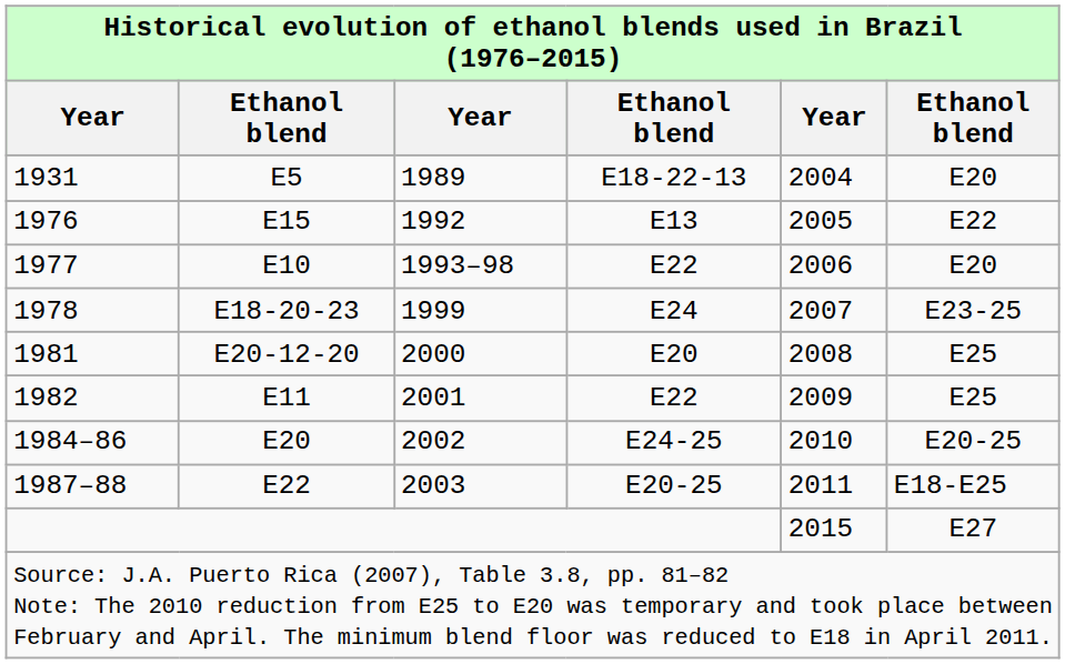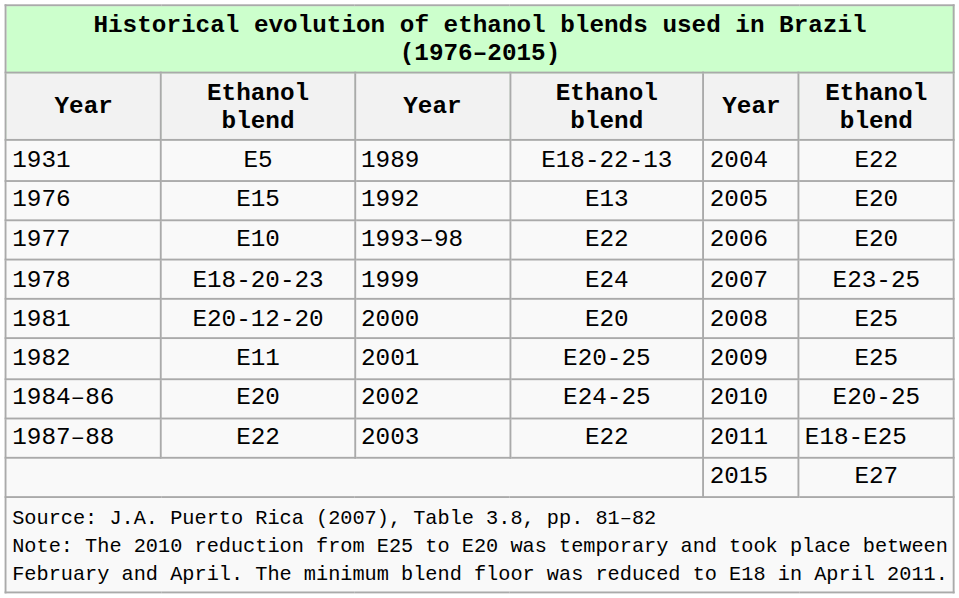 <table class="wikitable" style="float: right; margin-left: 10px">
 <tr>
 <th colspan="6" align=center style="background-color: #ccffcc;">Historical evolution of ethanol blends used in Brazil<br>  (1976–2015)</th>
 </tr>
 <tr style="background-color: #ccffcc;">
 <th>Year</th>
 <th>Ethanol<br>blend</th>
 <th>Year</th>
 <th>Ethanol<br>blend</th>
 <th>Year</th>
 <th>Ethanol<br>blend</th>
 </tr>
 <tr>
 <td>1931</td>
 <td style="text-align: center;">E5</td>
 <td>1989</td>
 <td style="text-align: center;">E18-22-13</td>
 <td>2004</td>
-<td style="text-align: center;">E20</td>
+<td style="text-align: center;">E22</td>
 </tr>
 <tr>
 <td>1976</td>
 <td style="text-align: center;">E15</td>
 <td>1992</td>
 <td style="text-align: center;">E13</td>
 <td>2005</td>
-<td style="text-align: center;">E22</td>
+<td style="text-align: center;">E20</td>
 </tr>
 <tr>
 <td>1977</td>
 <td style="text-align: center;">E10</td>
 <td>1993–98</td>
 <td style="text-align: center;">E22</td>
 <td>2006</td>
 <td style="text-align: center;">E20</td>
 </tr>
 <tr>
 <td>1978</td>
 <td style="text-align: center;">E18-20-23</td>
 <td>1999</td>
 <td style="text-align: center;">E24</td>
 <td>2007</td>
 <td style="text-align: center;">E23-25</td>
 </tr>
 <tr>
 <td>1981</td>
 <td style="text-align: center;">E20-12-20</td>
 <td>2000</td>
 <td style="text-align: center;">E20</td>
 <td>2008</td>
 <td style="text-align: center;">E25</td>
 </tr>
 <tr>
 <td>1982</td>
 <td style="text-align: center;">E11</td>
 <td>2001</td>
-<td style="text-align: center;">E22</td>
+<td style="text-align: center;">E20-25</td>
 <td>2009</td>
 <td style="text-align: center;">E25</td>
 </tr>
 <tr>
 <td>1984–86</td>
 <td style="text-align: center;">E20</td>
 <td>2002</td>
 <td style="text-align: center;">E24-25</td>
 <td>2010</td>
 <td style="text-align: center;">E20-25</td>
 </tr>
 <tr>
 <td>1987–88</td>
 <td style="text-align: center;">E22</td>
 <td>2003</td>
-<td style="text-align: center;">E20-25</td>
+<td style="text-align: center;">E22</td>
 <td>2011</td>
 <td>E18-E25</td>
 </tr>
 <tr>
 <td colspan="4"></td>
 <td>2015</td>
 <td style="text-align: center;">E27</td>
 </tr>
 <tr>
 <td colspan="6"><small>Source: J.A. Puerto Rica (2007), Table 3.8, pp. 81–82<br>Note: The 2010 reduction from E25 to E20 was temporary and took place between<br> February and April. The minimum blend floor was reduced to E18 in April 2011.</small></td>
 </tr>
 </table>
